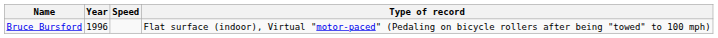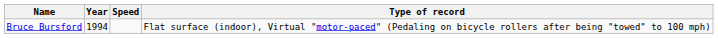 <table class="wikitable sortable">
 <tr>
 <th>Name</th>
 <th>Year</th>
 <th>Speed</th>
 <th>Type of record</th>
 </tr>
 <tr>
 <td><a href='#'>Bruce Bursford</a></td>
-<td>1996</td>
+<td>1994</td>
 <td></td>
 <td>Flat surface (indoor), Virtual "<a href='#'>motor-paced</a>" (Pedaling on bicycle rollers after being "towed" to 100 mph)</td>
 </tr>
 </table>
